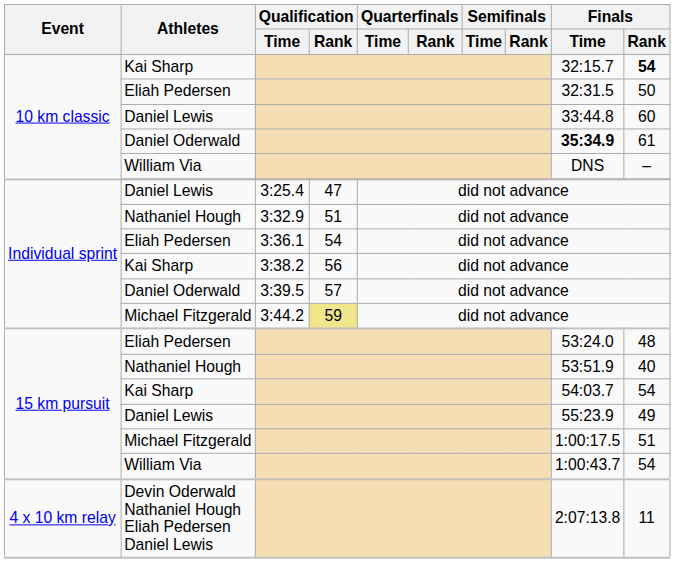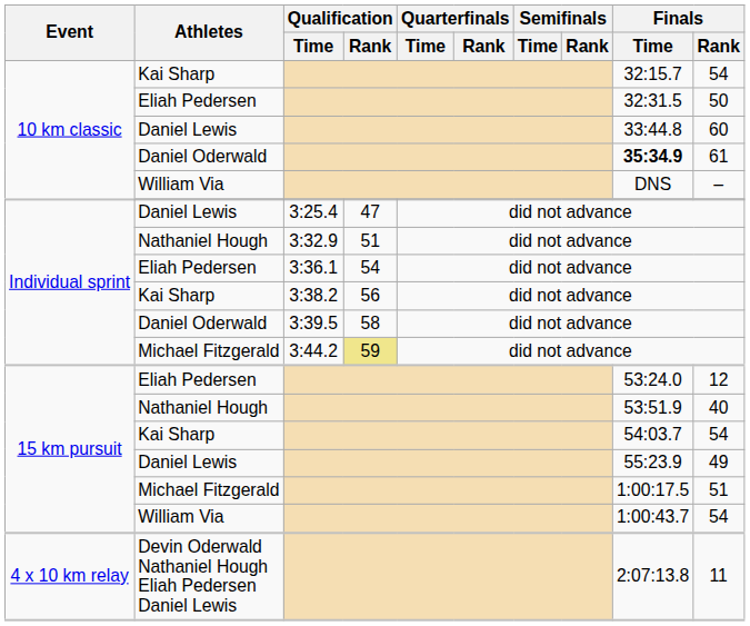 <table class="wikitable" border="1">
 <tr>
 <th rowspan=2>Event</th>
 <th rowspan=2>Athletes</th>
 <th colspan=2>Qualification</th>
 <th colspan=2>Quarterfinals</th>
 <th colspan=2>Semifinals</th>
 <th colspan=2>Finals</th>
 </tr>
 <tr>
 <th>Time</th>
 <th>Rank</th>
 <th>Time</th>
 <th>Rank</th>
 <th>Time</th>
 <th>Rank</th>
 <th>Time</th>
 <th>Rank</th>
 </tr>
 <tr align=center>
 <td rowspan=5><a href='#'>10 km classic</a></td>
 <td align=left>Kai Sharp</td>
 <td colspan=6 bgcolor=wheat></td>
 <td>32:15.7</td>
-<td><strong>54</strong></td>
+<td>54</td>
 </tr>
 <tr align=center>
 <td align=left>Eliah Pedersen</td>
 <td colspan=6 bgcolor=wheat></td>
 <td>32:31.5</td>
 <td>50</td>
 </tr>
 <tr align=center>
 <td align=left>Daniel Lewis</td>
 <td colspan=6 bgcolor=wheat></td>
 <td>33:44.8</td>
 <td>60</td>
 </tr>
 <tr align=center>
 <td align=left>Daniel Oderwald</td>
 <td colspan=6 bgcolor=wheat></td>
 <td><strong>35:34.9</strong></td>
 <td>61</td>
 </tr>
 <tr align=center style="border-bottom:2px solid silver;">
 <td align=left>William Via</td>
 <td colspan=6 bgcolor=wheat></td>
 <td>DNS</td>
 <td>–</td>
 </tr>
 <tr align=center>
 <td rowspan=7><a href='#'>Individual sprint</a></td>
 </tr>
 <tr align=center>
 <td align=left>Daniel Lewis</td>
 <td>3:25.4</td>
 <td>47</td>
 <td colspan=6>did not advance</td>
 </tr>
 <tr align=center>
 <td align=left>Nathaniel Hough</td>
 <td>3:32.9</td>
 <td>51</td>
 <td colspan=6>did not advance</td>
 </tr>
 <tr align=center>
 <td align=left>Eliah Pedersen</td>
 <td>3:36.1</td>
 <td>54</td>
 <td colspan=6>did not advance</td>
 </tr>
 <tr align=center>
 <td align=left>Kai Sharp</td>
 <td>3:38.2</td>
 <td>56</td>
 <td colspan=6>did not advance</td>
 </tr>
 <tr align=center>
 <td align=left>Daniel Oderwald</td>
 <td>3:39.5</td>
-<td>57</td>
+<td>58</td>
 <td colspan=6>did not advance</td>
 </tr>
 <tr align=center style="border-bottom:2px solid silver;">
 <td align=left>Michael Fitzgerald</td>
 <td>3:44.2</td>
 <td style="background: khaki;">59</td>
 <td colspan=6>did not advance</td>
 </tr>
 <tr align=center>
 <td rowspan=6><a href='#'>15 km pursuit</a></td>
 <td align=left>Eliah Pedersen</td>
 <td colspan=6 bgcolor=wheat></td>
 <td>53:24.0</td>
-<td>48</td>
+<td>12</td>
 </tr>
 <tr align=center>
 <td align=left>Nathaniel Hough</td>
 <td colspan=6 bgcolor=wheat></td>
 <td>53:51.9</td>
 <td>40</td>
 </tr>
 <tr align=center>
 <td align=left>Kai Sharp</td>
 <td colspan=6 bgcolor=wheat></td>
 <td>54:03.7</td>
 <td>54</td>
 </tr>
 <tr align=center>
 <td align=left>Daniel Lewis</td>
 <td colspan=6 bgcolor=wheat></td>
 <td>55:23.9</td>
 <td>49</td>
 </tr>
 <tr align=center>
 <td align=left>Michael Fitzgerald</td>
 <td colspan=6 bgcolor=wheat></td>
 <td>1:00:17.5</td>
 <td>51</td>
 </tr>
 <tr align=center style="border-bottom:2px solid silver;">
 <td align=left>William Via</td>
 <td colspan=6 bgcolor=wheat></td>
 <td>1:00:43.7</td>
 <td>54</td>
 </tr>
 <tr align=center style="border-bottom:2px solid silver;">
 <td rowspan=6><a href='#'>4 x 10 km relay</a></td>
 <td align=left>Devin Oderwald <br> Nathaniel Hough <br> Eliah Pedersen <br> Daniel Lewis</td>
 <td colspan=6 bgcolor=wheat></td>
 <td>2:07:13.8</td>
 <td>11</td>
 </tr>
 </table>
